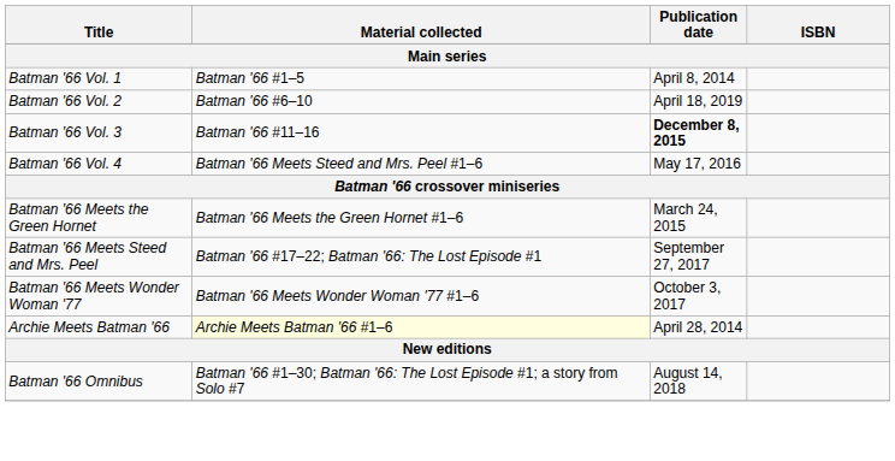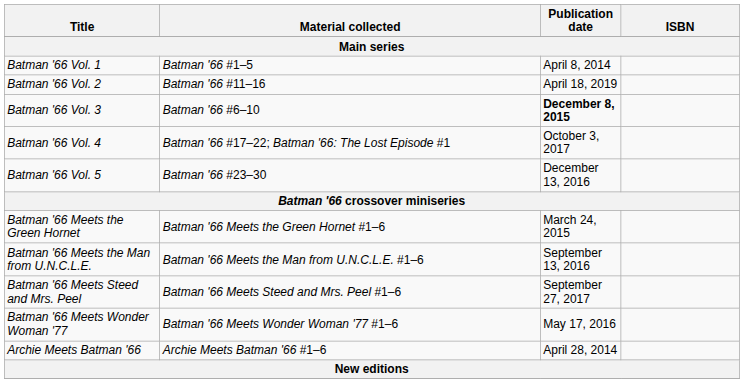 <table class="wikitable collapsible">
 <tr>
 <th style="vertical-align:bottom; width:200px;">Title</th>
 <th style="vertical-align:bottom; width:500px;" class="unsortable">Material collected</th>
 <th style="vertical-align:bottom; width:100px;">Publication date</th>
 <th style="vertical-align:bottom; width:150px;">ISBN</th>
 </tr>
 <tr style="vertical-align:top;">
 </tr>
 <tr>
 <th colspan="4">Main series</th>
 </tr>
 <tr>
 <td><em>Batman '66 Vol. 1</em></td>
 <td><em>Batman '66</em> #1–5</td>
 <td>April 8, 2014</td>
 <td></td>
 </tr>
 <tr>
 <td><em>Batman '66 Vol. 2</em></td>
-<td><em>Batman '66</em> #6–10</td>
+<td><em>Batman '66</em> #11–16</td>
 <td>April 18, 2019</td>
 <td></td>
 </tr>
 <tr>
 <td><em>Batman '66 Vol. 3</em></td>
-<td><em>Batman '66</em> #11–16</td>
+<td><em>Batman '66</em> #6–10</td>
 <td><strong>December 8, 2015</strong></td>
 <td></td>
 </tr>
 <tr>
 <td><em>Batman '66 Vol. 4</em></td>
-<td><em>Batman '66 Meets Steed and Mrs. Peel</em> #1–6</td>
-<td>May 17, 2016</td>
+<td><em>Batman '66</em> #17–22; <em>Batman '66: The Lost Episode</em> #1</td>
+<td>October 3, 2017</td>
+<td></td>
+</tr>
+<tr>
+<td><em>Batman '66 Vol. 5</em></td>
+<td><em>Batman '66</em> #23–30</td>
+<td>December 13, 2016</td>
 <td></td>
 </tr>
 <tr>
 <th colspan="4"><em>Batman '66</em> crossover miniseries</th>
 </tr>
 <tr>
 <td><em>Batman '66 Meets the Green Hornet</em></td>
 <td><em>Batman '66 Meets the Green Hornet</em> #1–6</td>
 <td>March 24, 2015</td>
 <td></td>
 </tr>
 <tr>
+<td><em>Batman '66 Meets the Man from U.N.C.L.E.</em></td>
+<td><em>Batman '66 Meets the Man from U.N.C.L.E.</em> #1–6</td>
+<td>September 13, 2016</td>
+<td></td>
+</tr>
+<tr>
 <td><em>Batman '66 Meets Steed and Mrs. Peel</em></td>
-<td><em>Batman '66</em> #17–22; <em>Batman '66: The Lost Episode</em> #1</td>
+<td><em>Batman '66 Meets Steed and Mrs. Peel</em> #1–6</td>
 <td>September 27, 2017</td>
 <td></td>
 </tr>
 <tr>
 <td><em>Batman '66 Meets Wonder Woman '77</em></td>
 <td><em>Batman '66 Meets Wonder Woman '77</em> #1–6</td>
-<td>October 3, 2017</td>
+<td>May 17, 2016</td>
 <td></td>
 </tr>
 <tr>
 <td><em>Archie Meets Batman '66</em></td>
-<td style="background: lightyellow;"><em>Archie Meets Batman '66</em> #1–6</td>
+<td><em>Archie Meets Batman '66</em> #1–6</td>
 <td>April 28, 2014</td>
 <td></td>
 </tr>
 <tr>
 <th colspan="4">New editions</th>
 </tr>
 <tr>
-<td><em>Batman '66 Omnibus</em></td>
-<td><em>Batman '66</em> #1–30; <em>Batman '66: The Lost Episode</em> #1; a story from <em>Solo</em> #7</td>
-<td>August 14, 2018</td>
-<td></td>
-</tr>
-<tr>
 </tr>
 </table>
